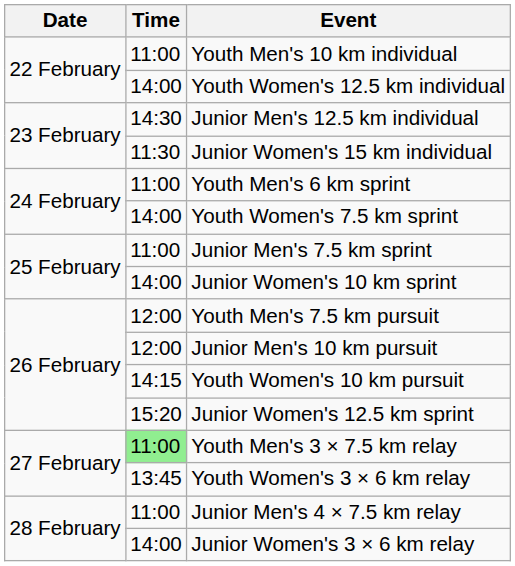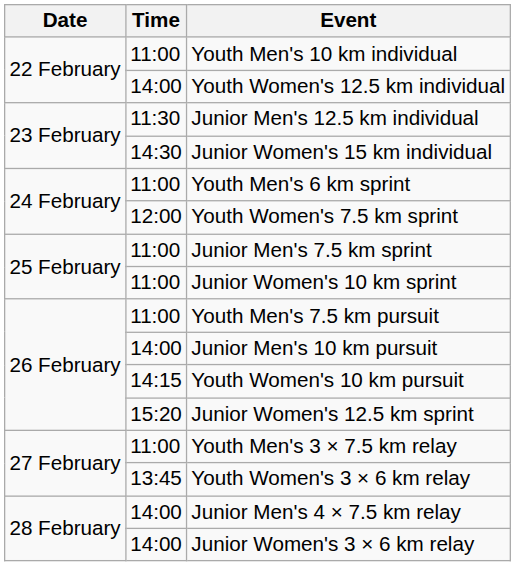 <table class="wikitable">
 <tr>
 <th>Date</th>
 <th>Time</th>
 <th>Event</th>
 </tr>
 <tr>
 <td rowspan=2>22 February</td>
 <td>11:00</td>
 <td>Youth Men's 10 km individual</td>
 </tr>
 <tr>
 <td>14:00</td>
 <td>Youth Women's 12.5 km individual</td>
 </tr>
 <tr>
 <td rowspan=2>23 February</td>
-<td>14:30</td>
+<td>11:30</td>
 <td>Junior Men's 12.5 km individual</td>
 </tr>
 <tr>
-<td>11:30</td>
+<td>14:30</td>
 <td>Junior Women's 15 km individual</td>
 </tr>
 <tr>
 <td rowspan=2>24 February</td>
 <td>11:00</td>
 <td>Youth Men's 6 km sprint</td>
 </tr>
 <tr>
-<td>14:00</td>
+<td>12:00</td>
 <td>Youth Women's 7.5 km sprint</td>
 </tr>
 <tr>
 <td rowspan=2>25 February</td>
 <td>11:00</td>
 <td>Junior Men's 7.5 km sprint</td>
 </tr>
 <tr>
-<td>14:00</td>
+<td>11:00</td>
 <td>Junior Women's 10 km sprint</td>
 </tr>
 <tr>
 <td rowspan=4>26 February</td>
-<td>12:00</td>
+<td>11:00</td>
 <td>Youth Men's 7.5 km pursuit</td>
 </tr>
 <tr>
-<td>12:00</td>
+<td>14:00</td>
 <td>Junior Men's 10 km pursuit</td>
 </tr>
 <tr>
 <td>14:15</td>
 <td>Youth Women's 10 km pursuit</td>
 </tr>
 <tr>
 <td>15:20</td>
 <td>Junior Women's 12.5 km sprint</td>
 </tr>
 <tr>
 <td rowspan=2>27 February</td>
-<td style="background: lightgreen;">11:00</td>
+<td>11:00</td>
 <td>Youth Men's 3 × 7.5 km relay</td>
 </tr>
 <tr>
 <td>13:45</td>
 <td>Youth Women's 3 × 6 km relay</td>
 </tr>
 <tr>
 <td rowspan=2>28 February</td>
-<td>11:00</td>
+<td>14:00</td>
 <td>Junior Men's 4 × 7.5 km relay</td>
 </tr>
 <tr>
 <td>14:00</td>
 <td>Junior Women's 3 × 6 km relay</td>
 </tr>
 </table>
